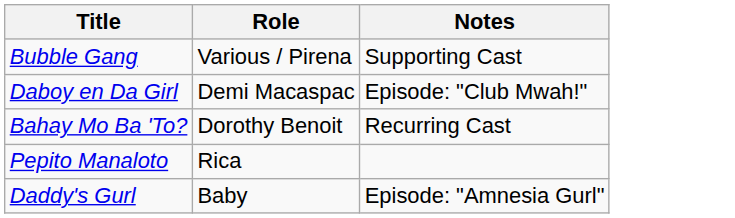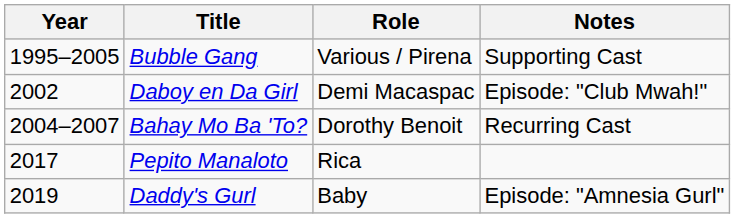 <table class="wikitable sortable" >
 <tr>
+<th>Year</th>
 <th>Title</th>
 <th>Role</th>
 <th>Notes</th>
 </tr>
 <tr>
+<td>1995–2005</td>
 <td><em><a href='#'>Bubble Gang</a></em></td>
 <td>Various / Pirena</td>
 <td>Supporting Cast</td>
 </tr>
 <tr>
+<td>2002</td>
 <td><em><a href='#'>Daboy en Da Girl</a></em></td>
 <td>Demi Macaspac</td>
 <td>Episode: "Club Mwah!"</td>
 </tr>
 <tr>
+<td>2004–2007</td>
 <td><em><a href='#'>Bahay Mo Ba 'To?</a></em></td>
 <td>Dorothy Benoit</td>
 <td>Recurring Cast</td>
 </tr>
 <tr>
+<td>2017</td>
 <td><em><a href='#'>Pepito Manaloto</a></em></td>
 <td>Rica</td>
 <td></td>
 </tr>
 <tr>
+<td>2019</td>
 <td><em><a href='#'>Daddy's Gurl</a></em></td>
 <td>Baby</td>
 <td>Episode: "Amnesia Gurl"</td>
 </tr>
 </table>
